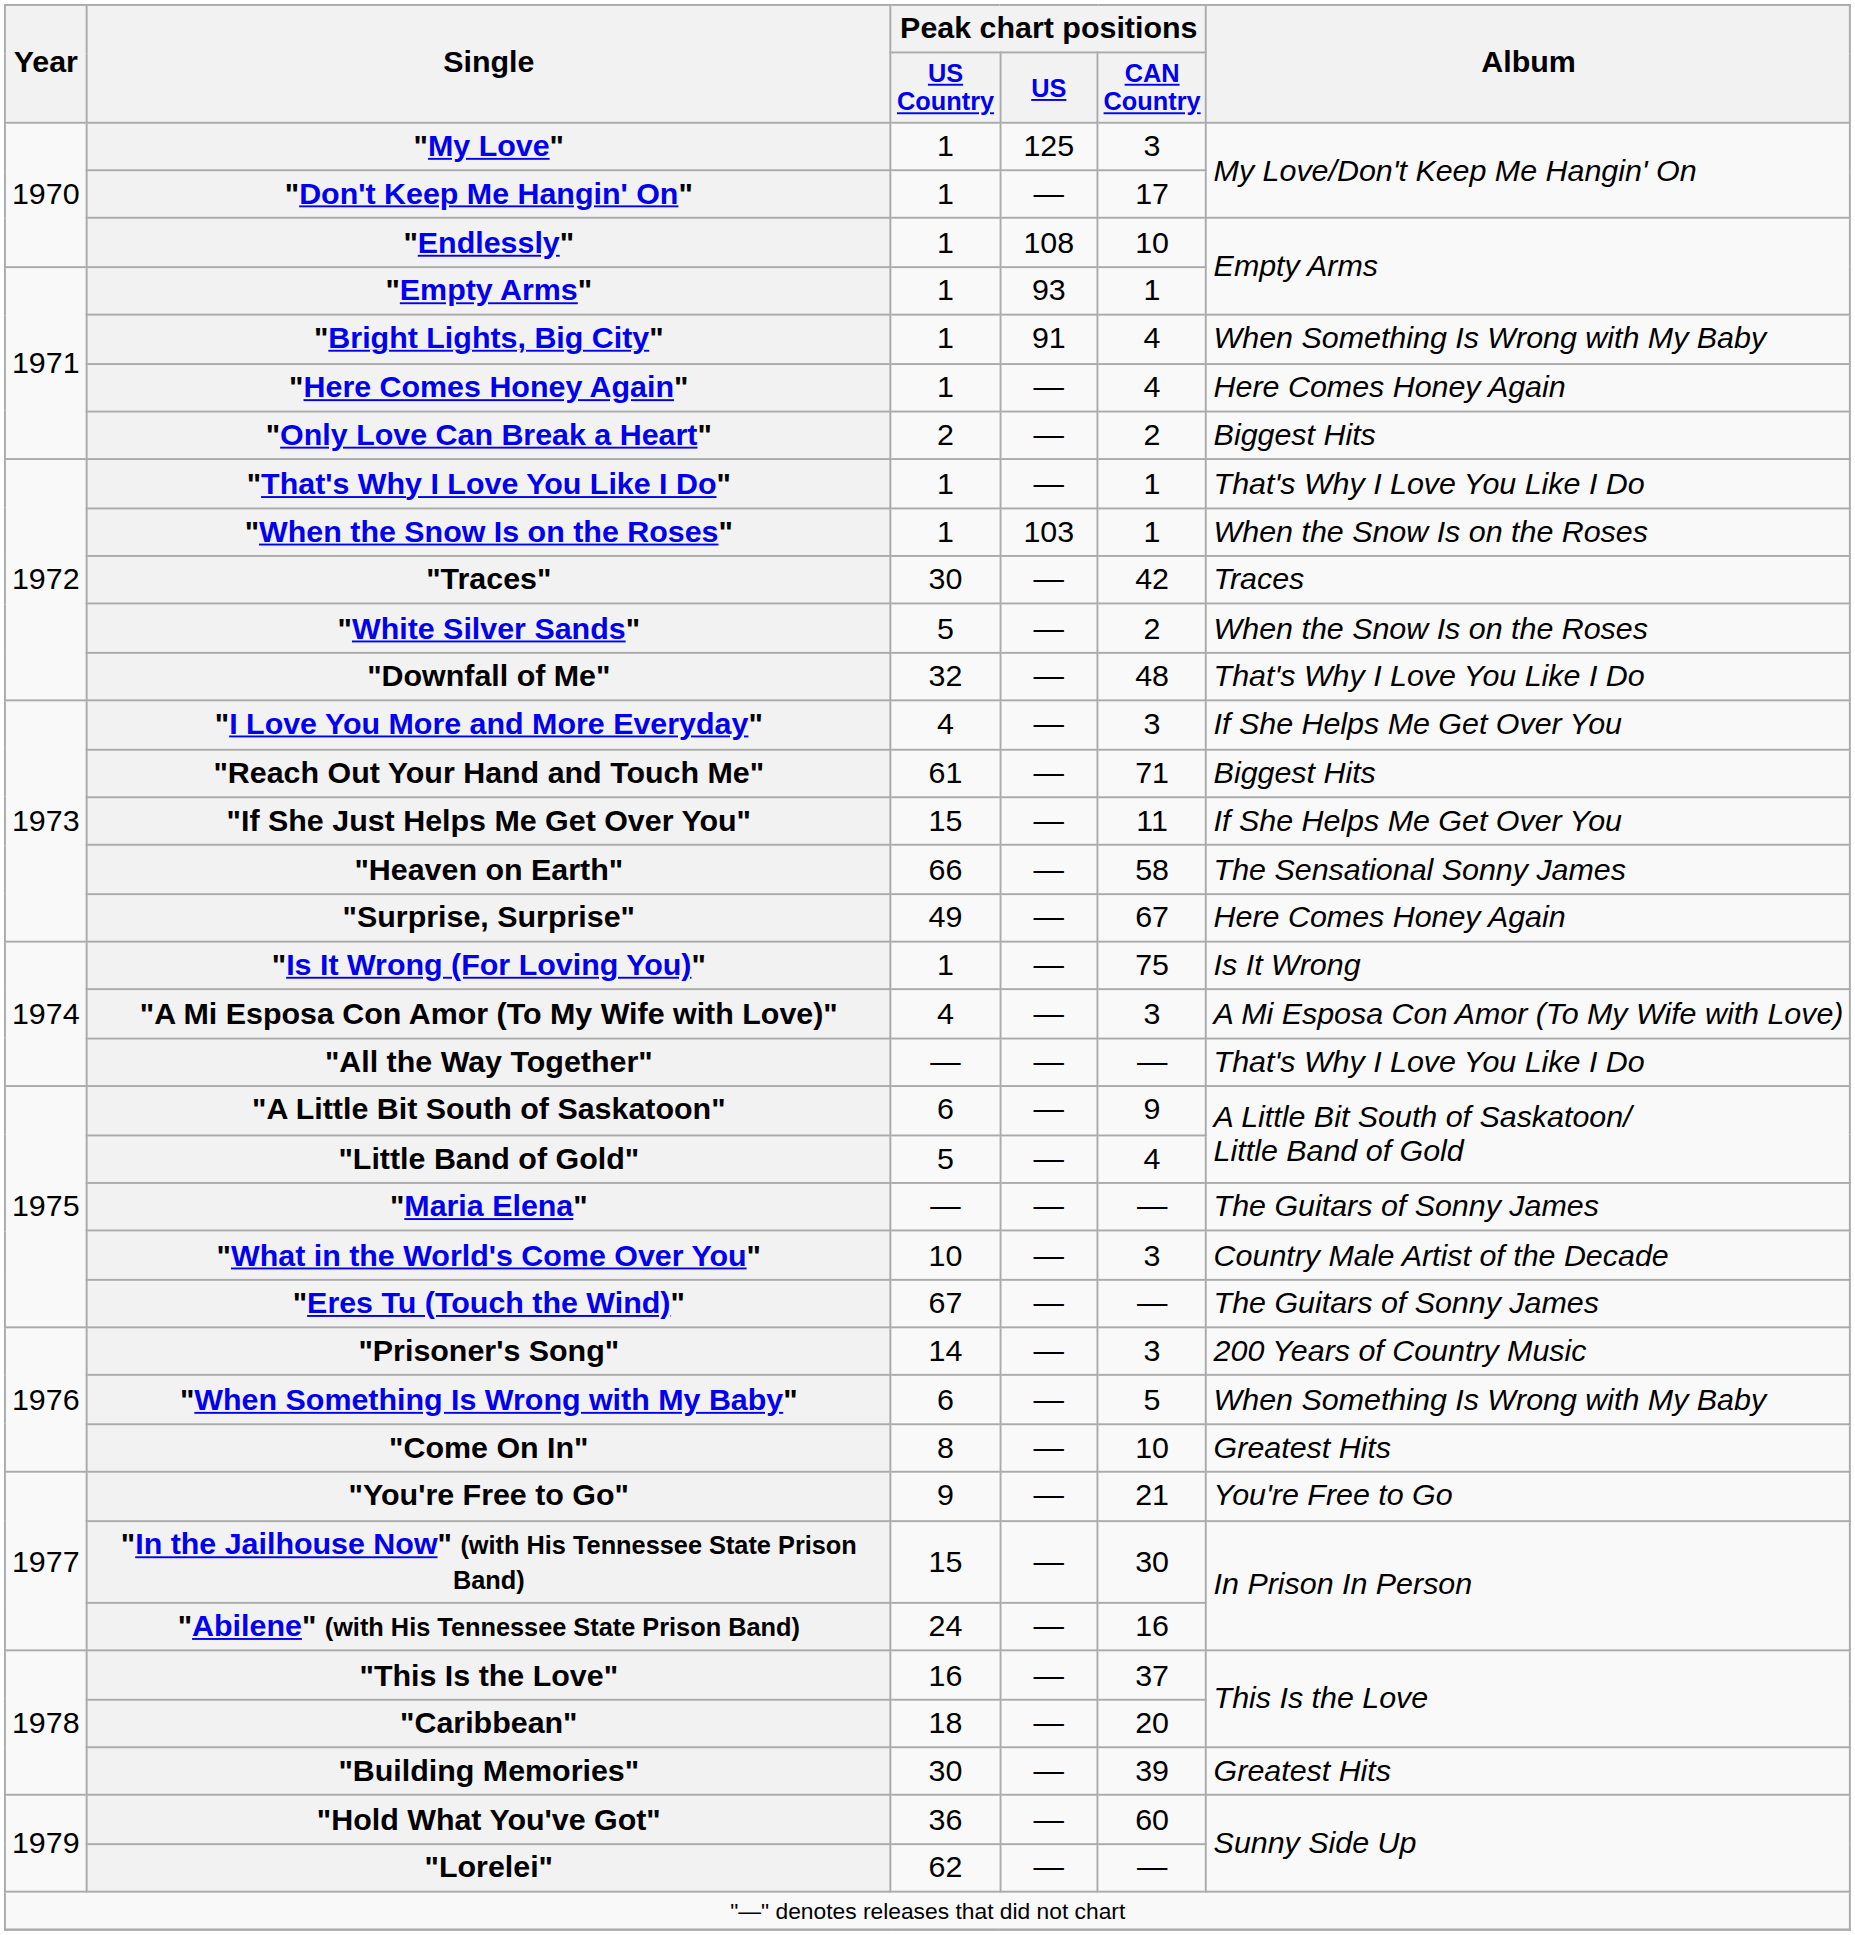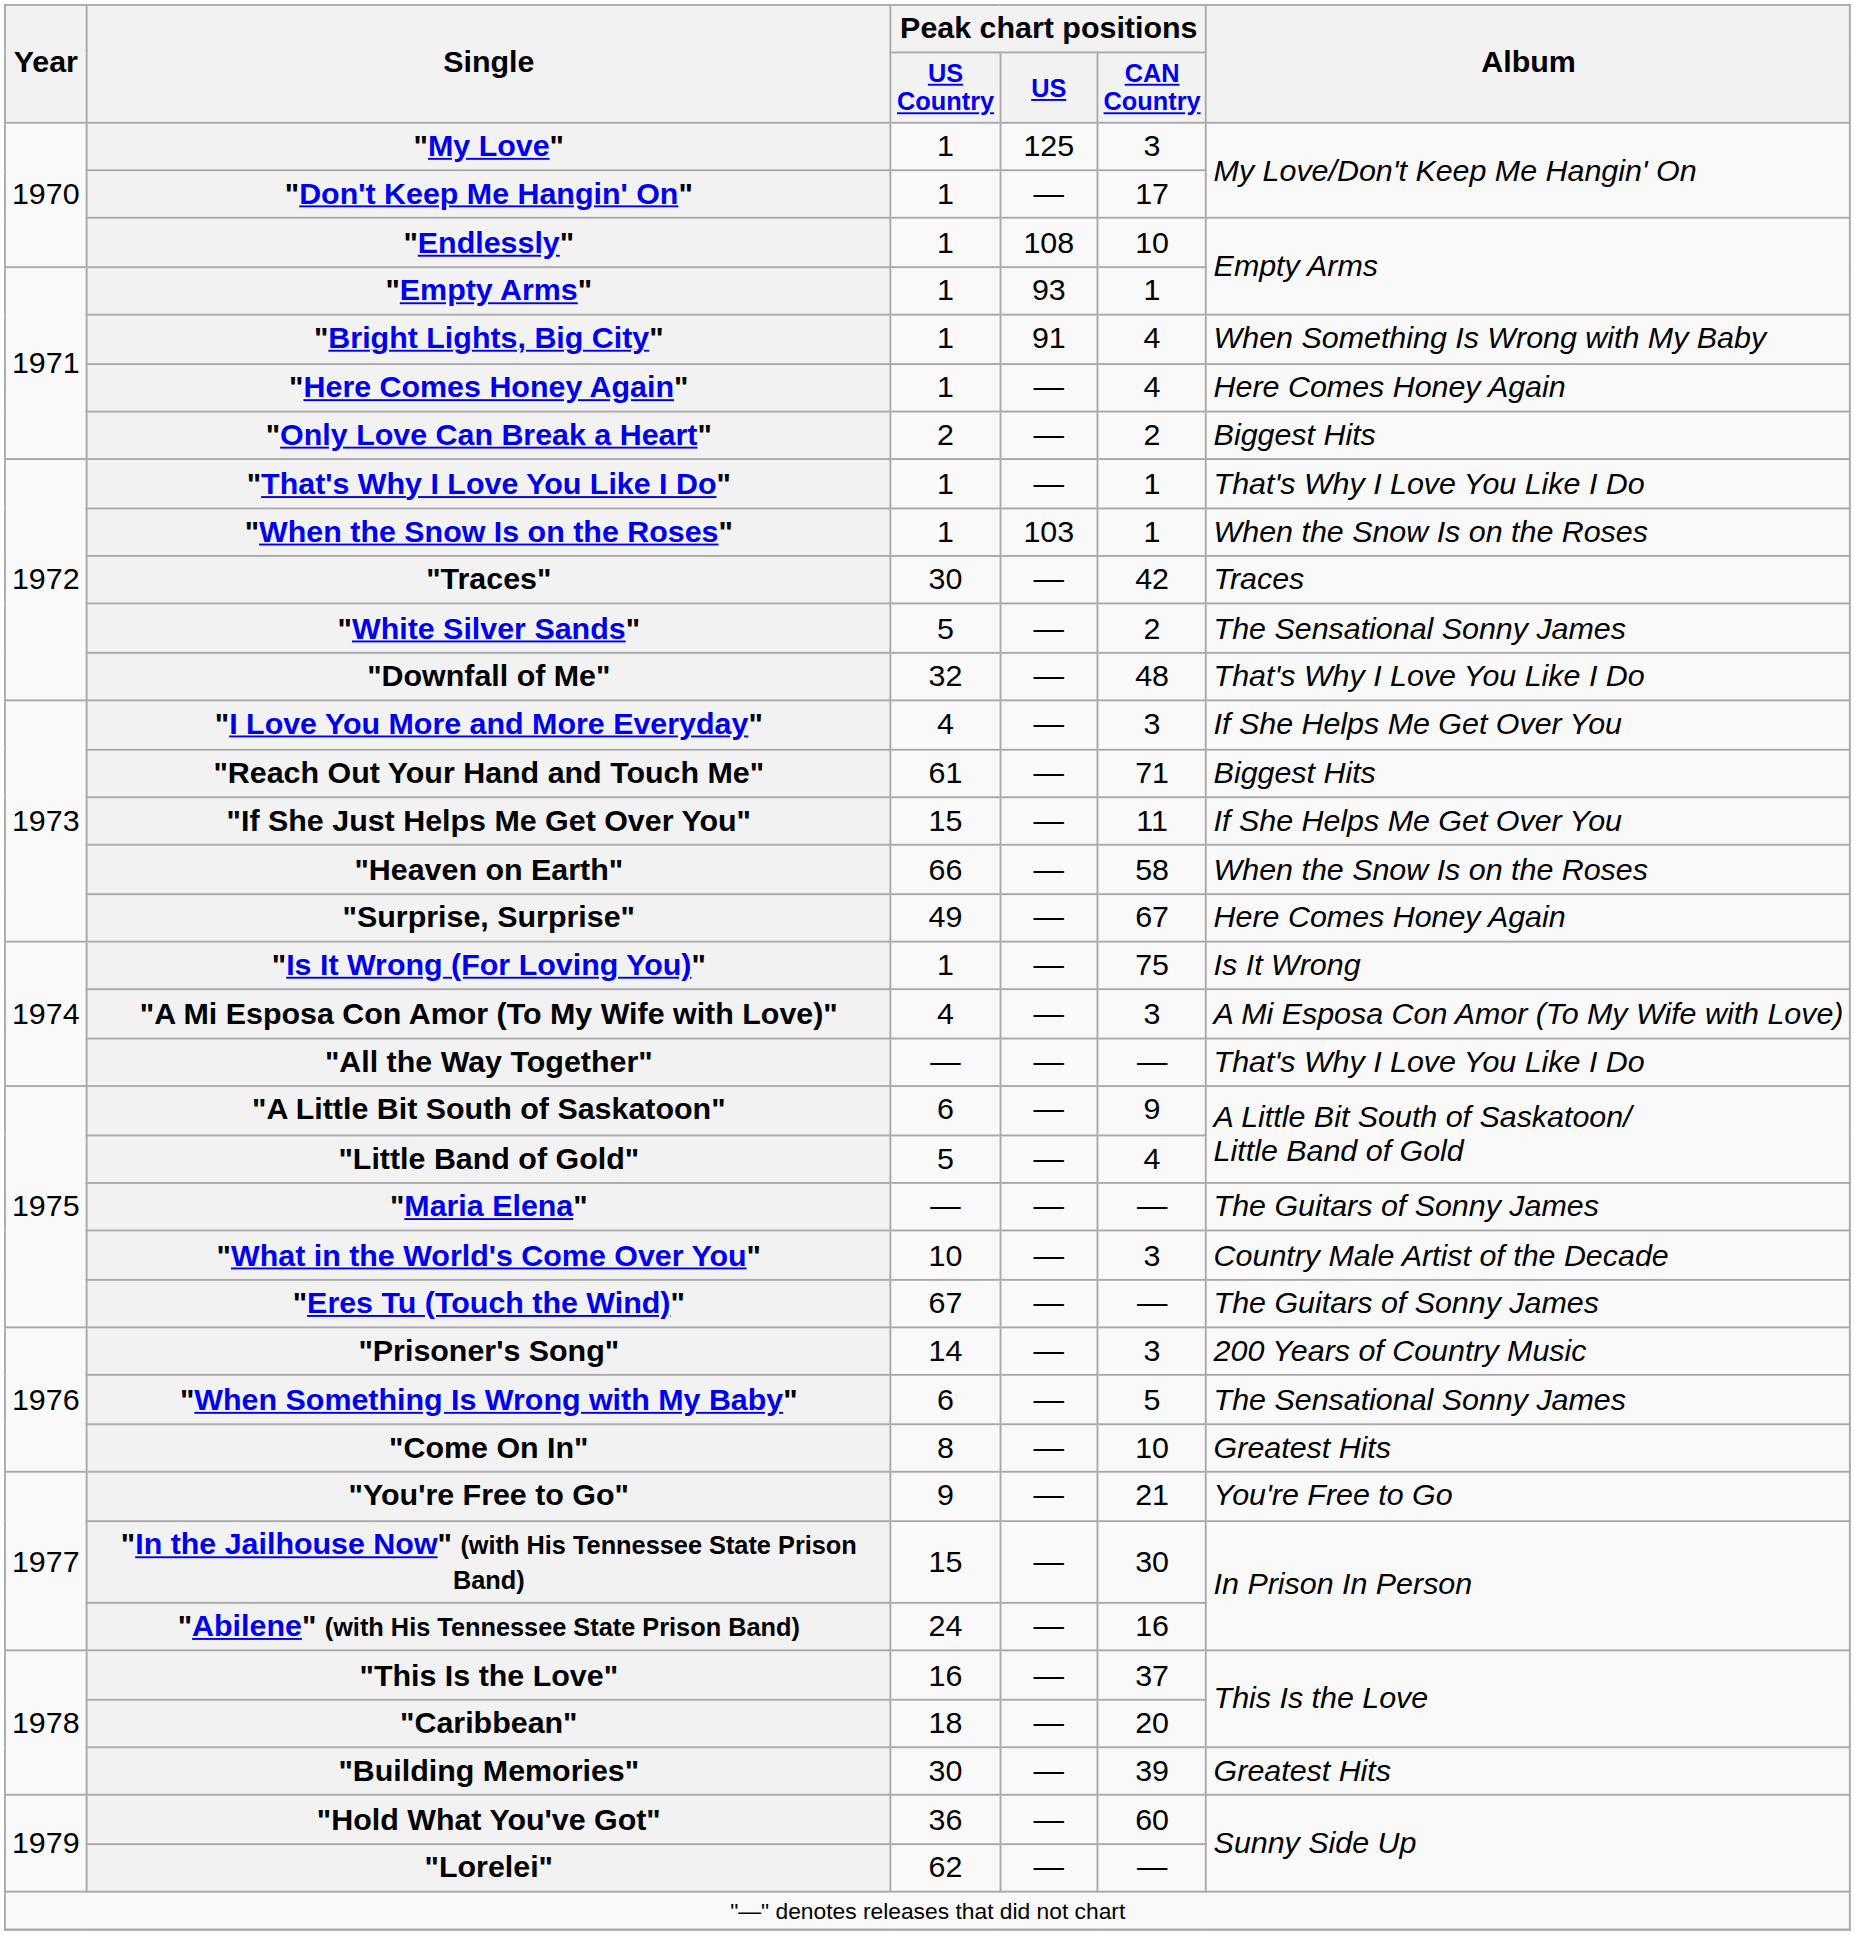 <table class="wikitable plainrowheaders" style="text-align:center;">
 <tr>
 <th rowspan="2">Year</th>
 <th rowspan="2" style="width:26em;">Single</th>
 <th colspan="3">Peak chart positions</th>
 <th rowspan="2">Album</th>
 </tr>
 <tr style="font-size:smaller;">
 <th width="45"><a href='#'>US Country</a><br></th>
 <th width="45"><a href='#'>US</a><br></th>
 <th width="45"><a href='#'>CAN Country</a><br></th>
 </tr>
 <tr>
 <td rowspan="3">1970</td>
 <th scope="row">"<a href='#'>My Love</a>"</th>
 <td>1</td>
 <td>125</td>
 <td>3</td>
 <td align="left" rowspan="2"><em>My Love/Don't Keep Me Hangin' On</em></td>
 </tr>
 <tr>
 <th scope="row">"<a href='#'>Don't Keep Me Hangin' On</a>"</th>
 <td>1</td>
 <td>—</td>
 <td>17</td>
 </tr>
 <tr>
 <th scope="row">"<a href='#'>Endlessly</a>"</th>
 <td>1</td>
 <td>108</td>
 <td>10</td>
 <td align="left" rowspan="2"><em>Empty Arms</em></td>
 </tr>
 <tr>
 <td rowspan="4">1971</td>
 <th scope="row">"<a href='#'>Empty Arms</a>"</th>
 <td>1</td>
 <td>93</td>
 <td>1</td>
 </tr>
 <tr>
 <th scope="row">"<a href='#'>Bright Lights, Big City</a>"</th>
 <td>1</td>
 <td>91</td>
 <td>4</td>
 <td align="left"><em>When Something Is Wrong with My Baby</em></td>
 </tr>
 <tr>
 <th scope="row">"<a href='#'>Here Comes Honey Again</a>"</th>
 <td>1</td>
 <td>—</td>
 <td>4</td>
 <td align="left"><em>Here Comes Honey Again</em></td>
 </tr>
 <tr>
 <th scope="row">"<a href='#'>Only Love Can Break a Heart</a>"</th>
 <td>2</td>
 <td>—</td>
 <td>2</td>
 <td align="left"><em>Biggest Hits</em></td>
 </tr>
 <tr>
 <td rowspan="5">1972</td>
 <th scope="row">"<a href='#'>That's Why I Love You Like I Do</a>"</th>
 <td>1</td>
 <td>—</td>
 <td>1</td>
 <td align="left"><em>That's Why I Love You Like I Do</em></td>
 </tr>
 <tr>
 <th scope="row">"<a href='#'>When the Snow Is on the Roses</a>"</th>
 <td>1</td>
 <td>103</td>
 <td>1</td>
 <td align="left"><em>When the Snow Is on the Roses</em></td>
 </tr>
 <tr>
 <th scope="row">"Traces"</th>
 <td>30</td>
 <td>—</td>
 <td>42</td>
 <td align="left"><em>Traces</em></td>
 </tr>
 <tr>
 <th scope="row">"<a href='#'>White Silver Sands</a>"</th>
 <td>5</td>
 <td>—</td>
 <td>2</td>
-<td align="left"><em>When the Snow Is on the Roses</em></td>
+<td align="left"><em>The Sensational Sonny James</em></td>
 </tr>
 <tr>
 <th scope="row">"Downfall of Me"</th>
 <td>32</td>
 <td>—</td>
 <td>48</td>
 <td align="left"><em>That's Why I Love You Like I Do</em></td>
 </tr>
 <tr>
 <td rowspan="5">1973</td>
 <th scope="row">"<a href='#'>I Love You More and More Everyday</a>"</th>
 <td>4</td>
 <td>—</td>
 <td>3</td>
 <td align="left"><em>If She Helps Me Get Over You</em></td>
 </tr>
 <tr>
 <th scope="row">"Reach Out Your Hand and Touch Me"</th>
 <td>61</td>
 <td>—</td>
 <td>71</td>
 <td align="left"><em>Biggest Hits</em></td>
 </tr>
 <tr>
 <th scope="row">"If She Just Helps Me Get Over You"</th>
 <td>15</td>
 <td>—</td>
 <td>11</td>
 <td align="left"><em>If She Helps Me Get Over You</em></td>
 </tr>
 <tr>
 <th scope="row">"Heaven on Earth"</th>
 <td>66</td>
 <td>—</td>
 <td>58</td>
-<td align="left"><em>The Sensational Sonny James</em></td>
+<td align="left"><em>When the Snow Is on the Roses</em></td>
 </tr>
 <tr>
 <th scope="row">"Surprise, Surprise"</th>
 <td>49</td>
 <td>—</td>
 <td>67</td>
 <td align="left"><em>Here Comes Honey Again</em></td>
 </tr>
 <tr>
 <td rowspan="3">1974</td>
 <th scope="row">"<a href='#'>Is It Wrong (For Loving You)</a>"</th>
 <td>1</td>
 <td>—</td>
 <td>75</td>
 <td align="left"><em>Is It Wrong</em></td>
 </tr>
 <tr>
 <th scope="row">"A Mi Esposa Con Amor (To My Wife with Love)"</th>
 <td>4</td>
 <td>—</td>
 <td>3</td>
 <td align="left"><em>A Mi Esposa Con Amor (To My Wife with Love)</em></td>
 </tr>
 <tr>
 <th scope="row">"All the Way Together"</th>
 <td>—</td>
 <td>—</td>
 <td>—</td>
 <td align="left"><em>That's Why I Love You Like I Do</em></td>
 </tr>
 <tr>
 <td rowspan="5">1975</td>
 <th scope="row">"A Little Bit South of Saskatoon"</th>
 <td>6</td>
 <td>—</td>
 <td>9</td>
 <td align="left" rowspan="2"><em>A Little Bit South of Saskatoon/<br>Little Band of Gold</em></td>
 </tr>
 <tr>
 <th scope="row">"Little Band of Gold"</th>
 <td>5</td>
 <td>—</td>
 <td>4</td>
 </tr>
 <tr>
 <th scope="row">"<a href='#'>Maria Elena</a>"</th>
 <td>—</td>
 <td>—</td>
 <td>—</td>
 <td align="left"><em>The Guitars of Sonny James</em></td>
 </tr>
 <tr>
 <th scope="row">"<a href='#'>What in the World's Come Over You</a>"</th>
 <td>10</td>
 <td>—</td>
 <td>3</td>
 <td align="left"><em>Country Male Artist of the Decade</em></td>
 </tr>
 <tr>
 <th scope="row">"<a href='#'>Eres Tu (Touch the Wind)</a>"</th>
 <td>67</td>
 <td>—</td>
 <td>—</td>
 <td align="left"><em>The Guitars of Sonny James</em></td>
 </tr>
 <tr>
 <td rowspan="3">1976</td>
 <th scope="row">"Prisoner's Song"</th>
 <td>14</td>
 <td>—</td>
 <td>3</td>
 <td align="left"><em>200 Years of Country Music</em></td>
 </tr>
 <tr>
 <th scope="row">"<a href='#'>When Something Is Wrong with My Baby</a>"</th>
 <td>6</td>
 <td>—</td>
 <td>5</td>
-<td align="left"><em>When Something Is Wrong with My Baby</em></td>
+<td align="left"><em>The Sensational Sonny James</em></td>
 </tr>
 <tr>
 <th scope="row">"Come On In"</th>
 <td>8</td>
 <td>—</td>
 <td>10</td>
 <td align="left"><em>Greatest Hits</em></td>
 </tr>
 <tr>
 <td rowspan="3">1977</td>
 <th scope="row">"You're Free to Go"</th>
 <td>9</td>
 <td>—</td>
 <td>21</td>
 <td align="left"><em>You're Free to Go</em></td>
 </tr>
 <tr>
 <th scope="row">"<a href='#'>In the Jailhouse Now</a>" <small>(with His Tennessee State Prison Band)</small></th>
 <td>15</td>
 <td>—</td>
 <td>30</td>
 <td align="left" rowspan="2"><em>In Prison In Person</em></td>
 </tr>
 <tr>
 <th scope="row">"<a href='#'>Abilene</a>" <small>(with His Tennessee State Prison Band)</small></th>
 <td>24</td>
 <td>—</td>
 <td>16</td>
 </tr>
 <tr>
 <td rowspan="3">1978</td>
 <th scope="row">"This Is the Love"</th>
 <td>16</td>
 <td>—</td>
 <td>37</td>
 <td align="left" rowspan="2"><em>This Is the Love</em></td>
 </tr>
 <tr>
 <th scope="row">"Caribbean"</th>
 <td>18</td>
 <td>—</td>
 <td>20</td>
 </tr>
 <tr>
 <th scope="row">"Building Memories"</th>
 <td>30</td>
 <td>—</td>
 <td>39</td>
 <td align="left"><em>Greatest Hits</em></td>
 </tr>
 <tr>
 <td rowspan="2">1979</td>
 <th scope="row">"Hold What You've Got"</th>
 <td>36</td>
 <td>—</td>
 <td>60</td>
 <td align="left" rowspan="2"><em>Sunny Side Up</em></td>
 </tr>
 <tr>
 <th scope="row">"Lorelei"</th>
 <td>62</td>
 <td>—</td>
 <td>—</td>
 </tr>
 <tr>
 <td colspan="6" style="font-size: 9pt">"—" denotes releases that did not chart</td>
 </tr>
 <tr>
 </tr>
 </table>
